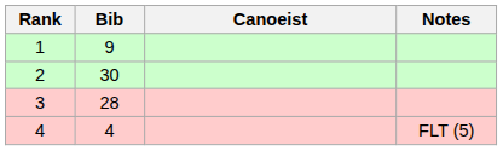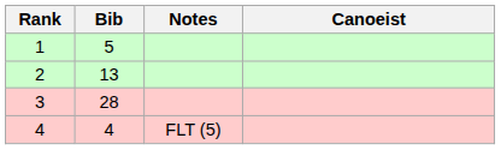 <table class="wikitable" style="font-size:90%; text-align:center">
 <tr>
 <th width="50">Rank</th>
 <th width="50">Bib</th>
+<th width="75">Notes</th>
 <th width="200">Canoeist</th>
-<th width="75">Notes</th>
 </tr>
 <tr bgcolor="#CCFFCC">
 <td>1</td>
-<td>9</td>
+<td>5</td>
+<td></td>
 <td align="left"></td>
-<td></td>
 </tr>
 <tr bgcolor="#CCFFCC">
 <td>2</td>
-<td>30</td>
+<td>13</td>
+<td></td>
 <td align="left"></td>
-<td></td>
 </tr>
 <tr bgcolor="#FFCCCC">
 <td>3</td>
 <td>28</td>
+<td></td>
 <td align="left"></td>
-<td></td>
 </tr>
 <tr bgcolor="#FFCCCC">
 <td>4</td>
 <td>4</td>
+<td>FLT (5)</td>
 <td align="left"></td>
-<td>FLT (5)</td>
 </tr>
 </table>
